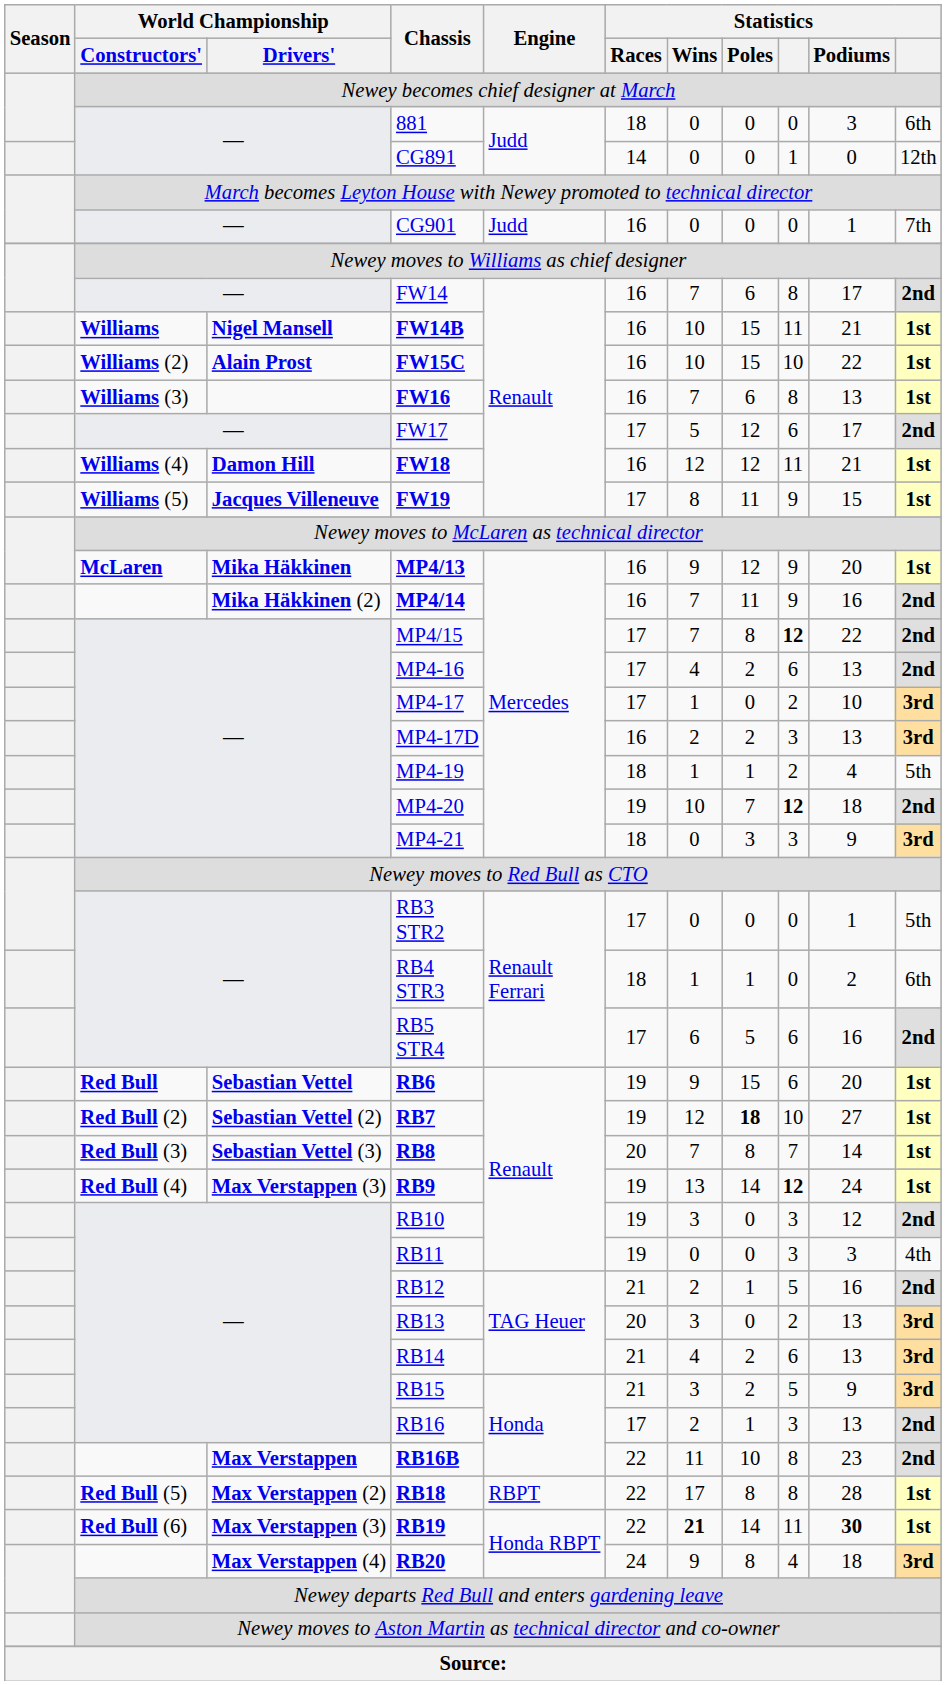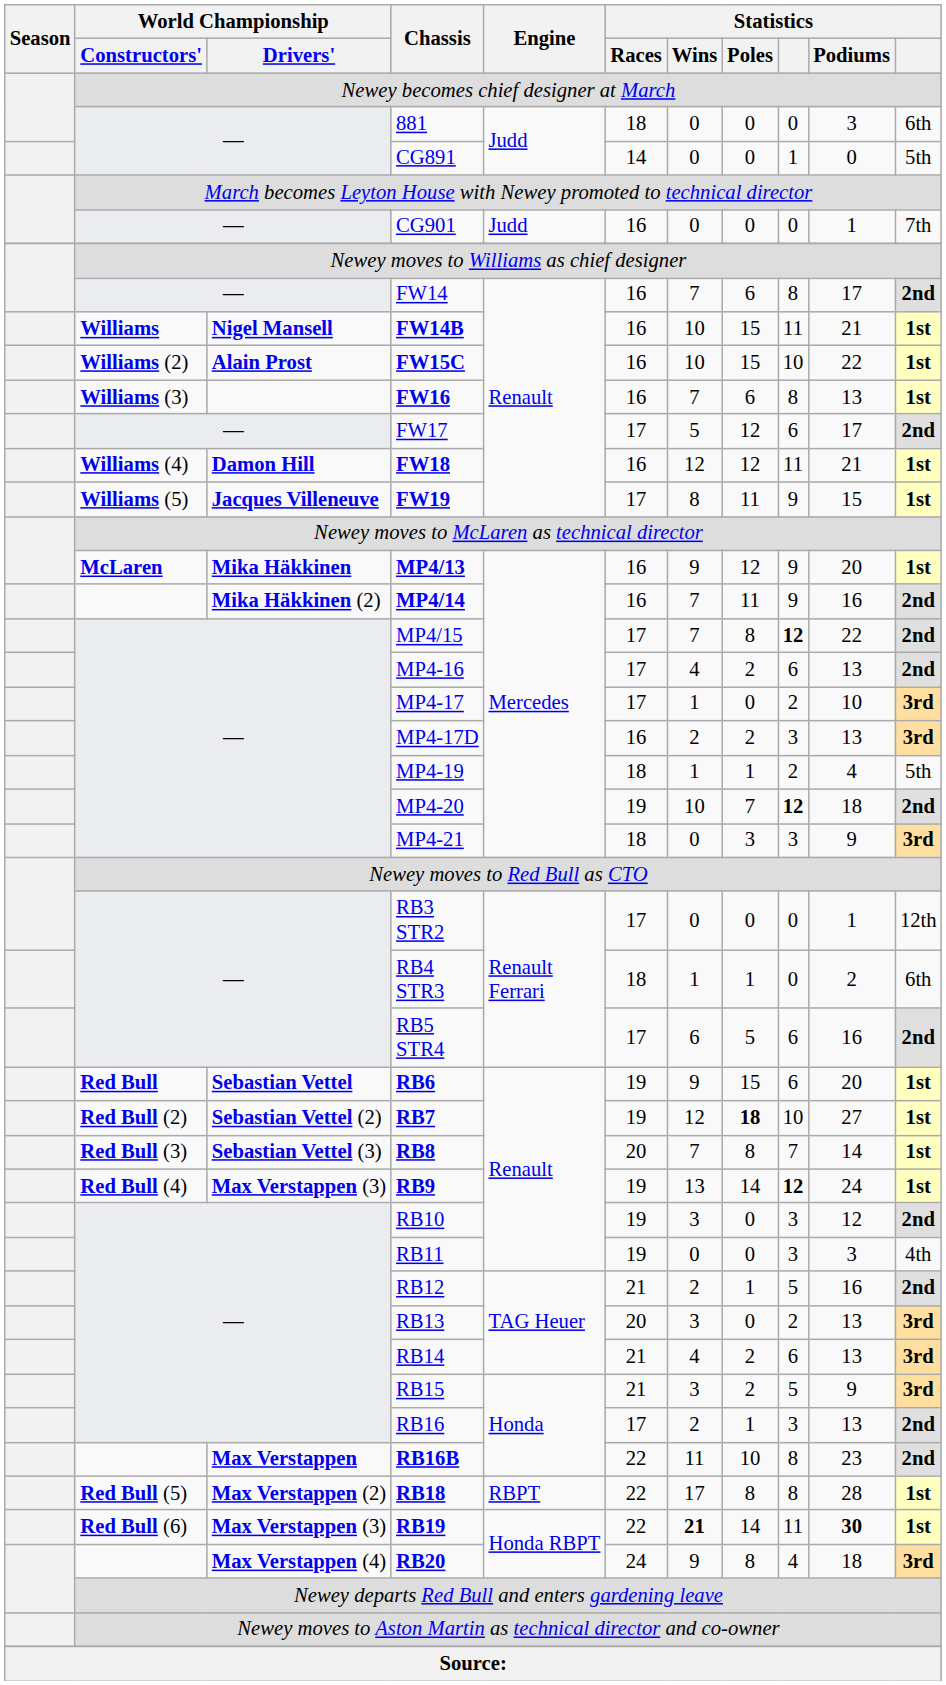 <table class="wikitable" style="text-align:center; font-size:85%;">
 <tr>
 <th rowspan=2>Season</th>
 <th colspan=2>World Championship</th>
 <th rowspan=2>Chassis</th>
 <th rowspan=2>Engine</th>
 <th colspan=6>Statistics</th>
 </tr>
 <tr>
 <th><a href='#'>Constructors'</a></th>
 <th><a href='#'>Drivers'</a></th>
 <th>Races</th>
 <th>Wins</th>
 <th>Poles</th>
 <th></th>
 <th>Podiums</th>
 <th></th>
 </tr>
 <tr>
 <th rowspan=2></th>
 <td align=center colspan=10 style="background:#DDDDDD;"><em>Newey becomes chief designer at <a href='#'>March</a></em></td>
 </tr>
 <tr>
 <td align=center colspan=2 rowspan=2 style="background:#EAECF0;">—</td>
 <td align=left><a href='#'>881</a></td>
 <td rowspan=2 align=left><a href='#'>Judd</a></td>
 <td>18</td>
 <td>0</td>
 <td>0</td>
 <td>0</td>
 <td>3</td>
 <td>6th</td>
 </tr>
 <tr>
 <th></th>
 <td align=left><a href='#'>CG891</a></td>
 <td>14</td>
 <td>0</td>
 <td>0</td>
 <td>1</td>
 <td>0</td>
-<td>12th</td>
+<td>5th</td>
 </tr>
 <tr>
 <th rowspan=2></th>
 <td align=center colspan=10 style="background:#DDDDDD;"><em><a href='#'>March</a> becomes <a href='#'>Leyton House</a> with Newey promoted to <a href='#'>technical director</a></em></td>
 </tr>
 <tr>
 <td align=center colspan=2 style="background:#EAECF0;">—</td>
 <td align=left><a href='#'>CG901</a></td>
 <td align=left><a href='#'>Judd</a></td>
 <td>16</td>
 <td>0</td>
 <td>0</td>
 <td>0</td>
 <td>1</td>
 <td>7th</td>
 </tr>
 <tr>
 </tr>
 <tr>
 <th rowspan=2></th>
 <td align=center colspan=10 style="background:#DDDDDD;"><em>Newey moves to <a href='#'>Williams</a> as chief designer</em></td>
 </tr>
 <tr>
 <td align=center colspan=2 style="background:#EAECF0;">—</td>
 <td align=left><a href='#'>FW14</a></td>
 <td rowspan=7 align=left><a href='#'>Renault</a></td>
 <td>16</td>
 <td>7</td>
 <td>6</td>
 <td>8</td>
 <td>17</td>
 <td style="background:#DFDFDF;"><strong>2nd</strong></td>
 </tr>
 <tr>
 <th></th>
 <td align=left><strong> <a href='#'>Williams</a></strong></td>
 <td align=left><strong> <a href='#'>Nigel Mansell</a></strong></td>
 <td align=left><strong><a href='#'>FW14B</a></strong></td>
 <td>16</td>
 <td>10</td>
 <td>15</td>
 <td>11</td>
 <td>21</td>
 <td style="background:#FFFFBF;"><strong>1st</strong></td>
 </tr>
 <tr>
 <th></th>
 <td align=left><strong> <a href='#'>Williams</a></strong> (2)</td>
 <td align=left><strong> <a href='#'>Alain Prost</a></strong></td>
 <td align=left><strong><a href='#'>FW15C</a></strong></td>
 <td>16</td>
 <td>10</td>
 <td>15</td>
 <td>10</td>
 <td>22</td>
 <td style="background:#FFFFBF;"><strong>1st</strong></td>
 </tr>
 <tr>
 <th></th>
 <td align=left><strong> <a href='#'>Williams</a></strong> (3)</td>
 <td></td>
 <td align=left><strong><a href='#'>FW16</a></strong></td>
 <td>16</td>
 <td>7</td>
 <td>6</td>
 <td>8</td>
 <td>13</td>
 <td style="background:#FFFFBF;"><strong>1st</strong></td>
 </tr>
 <tr>
 <th></th>
 <td align=center colspan=2 style="background:#EAECF0;">—</td>
 <td align=left><a href='#'>FW17</a></td>
 <td>17</td>
 <td>5</td>
 <td>12</td>
 <td>6</td>
 <td>17</td>
 <td style="background:#DFDFDF;"><strong>2nd</strong></td>
 </tr>
 <tr>
 <th></th>
 <td align=left><strong> <a href='#'>Williams</a></strong> (4)</td>
 <td align=left><strong> <a href='#'>Damon Hill</a></strong></td>
 <td align=left><strong><a href='#'>FW18</a></strong></td>
 <td>16</td>
 <td>12</td>
 <td>12</td>
 <td>11</td>
 <td>21</td>
 <td style="background:#FFFFBF;"><strong>1st</strong></td>
 </tr>
 <tr>
 <th></th>
 <td align=left><strong> <a href='#'>Williams</a></strong> (5)</td>
 <td align=left><strong> <a href='#'>Jacques Villeneuve</a></strong></td>
 <td align=left><strong><a href='#'>FW19</a></strong></td>
 <td>17</td>
 <td>8</td>
 <td>11</td>
 <td>9</td>
 <td>15</td>
 <td style="background:#FFFFBF;"><strong>1st</strong></td>
 </tr>
 <tr>
 <th rowspan=2></th>
 <td align=center colspan=10 style="background:#DDDDDD;"><em>Newey moves to <a href='#'>McLaren</a> as <a href='#'>technical director</a></em></td>
 </tr>
 <tr>
 <td align=left><strong> <a href='#'>McLaren</a></strong></td>
 <td align=left><strong> <a href='#'>Mika Häkkinen</a></strong></td>
 <td align=left><strong><a href='#'>MP4/13</a></strong></td>
 <td rowspan=9 align=left><a href='#'>Mercedes</a></td>
 <td>16</td>
 <td>9</td>
 <td>12</td>
 <td>9</td>
 <td>20</td>
 <td style="background:#FFFFBF;"><strong>1st</strong></td>
 </tr>
 <tr>
 <th></th>
 <td></td>
 <td align=left><strong> <a href='#'>Mika Häkkinen</a></strong> (2)</td>
 <td align=left><strong><a href='#'>MP4/14</a></strong></td>
 <td>16</td>
 <td>7</td>
 <td>11</td>
 <td>9</td>
 <td>16</td>
 <td style="background:#DFDFDF;"><strong>2nd</strong></td>
 </tr>
 <tr>
 <th></th>
 <td align=center colspan=2 rowspan=7 style="background:#EAECF0;">—</td>
 <td align=left><a href='#'>MP4/15</a></td>
 <td>17</td>
 <td>7</td>
 <td>8</td>
 <td><strong>12</strong></td>
 <td>22</td>
 <td style="background:#DFDFDF;"><strong>2nd</strong></td>
 </tr>
 <tr>
 <th></th>
 <td align=left><a href='#'>MP4-16</a></td>
 <td>17</td>
 <td>4</td>
 <td>2</td>
 <td>6</td>
 <td>13</td>
 <td style="background:#DFDFDF;"><strong>2nd</strong></td>
 </tr>
 <tr>
 <th></th>
 <td align=left><a href='#'>MP4-17</a></td>
 <td>17</td>
 <td>1</td>
 <td>0</td>
 <td>2</td>
 <td>10</td>
 <td style="background:#FFDF9F;"><strong>3rd</strong></td>
 </tr>
 <tr>
 <th></th>
 <td align=left><a href='#'>MP4-17D</a></td>
 <td>16</td>
 <td>2</td>
 <td>2</td>
 <td>3</td>
 <td>13</td>
 <td style="background:#FFDF9F;"><strong>3rd</strong></td>
 </tr>
 <tr>
 <th></th>
 <td align=left><a href='#'>MP4-19</a></td>
 <td>18</td>
 <td>1</td>
 <td>1</td>
 <td>2</td>
 <td>4</td>
 <td>5th</td>
 </tr>
 <tr>
 <th></th>
 <td align=left><a href='#'>MP4-20</a></td>
 <td>19</td>
 <td>10</td>
 <td>7</td>
 <td><strong>12</strong></td>
 <td>18</td>
 <td style="background:#DFDFDF;"><strong>2nd</strong></td>
 </tr>
 <tr>
 <th></th>
 <td align=left><a href='#'>MP4-21</a></td>
 <td>18</td>
 <td>0</td>
 <td>3</td>
 <td>3</td>
 <td>9</td>
 <td style="background:#FFDF9F;"><strong>3rd</strong></td>
 </tr>
 <tr>
 <th rowspan=2></th>
 <td align=center colspan=10 style="background:#DDDDDD;"><em>Newey moves to <a href='#'>Red Bull</a> as <a href='#'>CTO</a></em></td>
 </tr>
 <tr>
 <td align=center colspan=2 rowspan=3 style="background:#EAECF0;">—</td>
 <td align=left><a href='#'>RB3</a><br><a href='#'>STR2</a></td>
 <td rowspan=3 align=left><a href='#'>Renault</a><br><a href='#'>Ferrari</a></td>
 <td>17</td>
 <td>0</td>
 <td>0</td>
 <td>0</td>
 <td>1</td>
-<td>5th</td>
+<td>12th</td>
 </tr>
 <tr>
 <th></th>
 <td align=left><a href='#'>RB4</a><br><a href='#'>STR3</a></td>
 <td>18</td>
 <td>1</td>
 <td>1</td>
 <td>0</td>
 <td>2</td>
 <td>6th</td>
 </tr>
 <tr>
 <th></th>
 <td align=left><a href='#'>RB5</a><br><a href='#'>STR4</a></td>
 <td>17</td>
 <td>6</td>
 <td>5</td>
 <td>6</td>
 <td>16</td>
 <td style="background:#DFDFDF;"><strong>2nd</strong></td>
 </tr>
 <tr>
 <th></th>
 <td align=left><strong> <a href='#'>Red Bull</a></strong></td>
 <td align=left><strong> <a href='#'>Sebastian Vettel</a></strong></td>
 <td align=left><strong><a href='#'>RB6</a></strong></td>
 <td rowspan=6 align=left><a href='#'>Renault</a></td>
 <td>19</td>
 <td>9</td>
 <td>15</td>
 <td>6</td>
 <td>20</td>
 <td style="background:#FFFFBF;"><strong>1st</strong></td>
 </tr>
 <tr>
 <th></th>
 <td align=left><strong> <a href='#'>Red Bull</a></strong> (2)</td>
 <td align=left><strong> <a href='#'>Sebastian Vettel</a></strong> (2)</td>
 <td align=left><strong><a href='#'>RB7</a></strong></td>
 <td>19</td>
 <td>12</td>
 <td><strong>18</strong></td>
 <td>10</td>
 <td>27</td>
 <td style="background:#FFFFBF;"><strong>1st</strong></td>
 </tr>
 <tr>
 <th></th>
 <td align=left><strong> <a href='#'>Red Bull</a></strong> (3)</td>
 <td align=left><strong> <a href='#'>Sebastian Vettel</a></strong> (3)</td>
 <td align=left><strong><a href='#'>RB8</a></strong></td>
 <td>20</td>
 <td>7</td>
 <td>8</td>
 <td>7</td>
 <td>14</td>
 <td style="background:#FFFFBF;"><strong>1st</strong></td>
 </tr>
 <tr>
 <th></th>
 <td align=left><strong> <a href='#'>Red Bull</a></strong> (4)</td>
 <td align=left><strong> <a href='#'>Max Verstappen</a></strong> (3)</td>
 <td align=left><strong><a href='#'>RB9</a></strong></td>
 <td>19</td>
 <td>13</td>
 <td>14</td>
 <td><strong>12</strong></td>
 <td>24</td>
 <td style="background:#FFFFBF;"><strong>1st</strong></td>
 </tr>
 <tr>
 <th></th>
 <td align=center colspan=2 rowspan=7 style="background:#EAECF0;">—</td>
 <td align=left><a href='#'>RB10</a></td>
 <td>19</td>
 <td>3</td>
 <td>0</td>
 <td>3</td>
 <td>12</td>
 <td style="background:#DFDFDF;"><strong>2nd</strong></td>
 </tr>
 <tr>
 <th></th>
 <td align=left><a href='#'>RB11</a></td>
 <td>19</td>
 <td>0</td>
 <td>0</td>
 <td>3</td>
 <td>3</td>
 <td>4th</td>
 </tr>
 <tr>
 <th></th>
 <td align=left><a href='#'>RB12</a></td>
 <td rowspan=3 align=left><a href='#'>TAG Heuer</a></td>
 <td>21</td>
 <td>2</td>
 <td>1</td>
 <td>5</td>
 <td>16</td>
 <td style="background:#DFDFDF;"><strong>2nd</strong></td>
 </tr>
 <tr>
 <th></th>
 <td align=left><a href='#'>RB13</a></td>
 <td>20</td>
 <td>3</td>
 <td>0</td>
 <td>2</td>
 <td>13</td>
 <td style="background:#FFDF9F;"><strong>3rd</strong></td>
 </tr>
 <tr>
 <th></th>
 <td align=left><a href='#'>RB14</a></td>
 <td>21</td>
 <td>4</td>
 <td>2</td>
 <td>6</td>
 <td>13</td>
 <td style="background:#FFDF9F;"><strong>3rd</strong></td>
 </tr>
 <tr>
 <th></th>
 <td align=left><a href='#'>RB15</a></td>
 <td rowspan=3 align=left><a href='#'>Honda</a></td>
 <td>21</td>
 <td>3</td>
 <td>2</td>
 <td>5</td>
 <td>9</td>
 <td style="background:#FFDF9F;"><strong>3rd</strong></td>
 </tr>
 <tr>
 <th></th>
 <td align=left><a href='#'>RB16</a></td>
 <td>17</td>
 <td>2</td>
 <td>1</td>
 <td>3</td>
 <td>13</td>
 <td style="background:#DFDFDF;"><strong>2nd</strong></td>
 </tr>
 <tr>
 <th></th>
 <td></td>
 <td align=left><strong> <a href='#'>Max Verstappen</a></strong></td>
 <td align=left><strong><a href='#'>RB16B</a></strong></td>
 <td>22</td>
 <td>11</td>
 <td>10</td>
 <td>8</td>
 <td>23</td>
 <td style="background:#DFDFDF;"><strong>2nd</strong></td>
 </tr>
 <tr>
 <th></th>
 <td align=left><strong> <a href='#'>Red Bull</a></strong> (5)</td>
 <td align=left><strong> <a href='#'>Max Verstappen</a></strong> (2)</td>
 <td align=left><strong><a href='#'>RB18</a></strong></td>
 <td align=left><a href='#'>RBPT</a></td>
 <td>22</td>
 <td>17</td>
 <td>8</td>
 <td>8</td>
 <td>28</td>
 <td style="background:#FFFFBF;"><strong>1st</strong></td>
 </tr>
 <tr>
 <th></th>
 <td align=left><strong> <a href='#'>Red Bull</a></strong> (6)</td>
 <td align=left><strong> <a href='#'>Max Verstappen</a></strong> (3)</td>
 <td align=left><strong><a href='#'>RB19</a></strong></td>
 <td rowspan=2 align=left><a href='#'>Honda RBPT</a></td>
 <td>22</td>
 <td><strong>21</strong></td>
 <td>14</td>
 <td>11</td>
 <td><strong>30</strong></td>
 <td style="background:#FFFFBF;"><strong>1st</strong></td>
 </tr>
 <tr>
 <th rowspan=2></th>
 <td></td>
 <td align=left><strong> <a href='#'>Max Verstappen</a></strong> (4)</td>
 <td align=left><strong><a href='#'>RB20</a></strong></td>
 <td>24</td>
 <td>9</td>
 <td>8</td>
 <td>4</td>
 <td>18</td>
 <td style="background:#FFDF9F;"><strong>3rd</strong></td>
 </tr>
 <tr>
 <td align=center colspan=10 style="background:#DDDDDD;"><em>Newey departs <a href='#'>Red Bull</a> and enters <a href='#'>gardening leave</a></em></td>
 </tr>
 <tr>
 <th></th>
 <td align=center colspan=10 style="background:#DDDDDD;"><em>Newey moves to <a href='#'>Aston Martin</a> as <a href='#'>technical director</a> and co-owner</em></td>
 </tr>
 <tr>
 </tr>
 <tr>
 <th colspan="11">Source:</th>
 </tr>
 </table>
